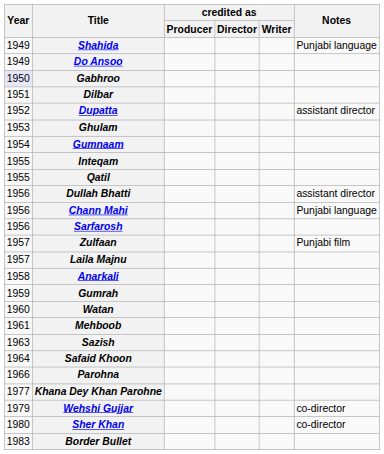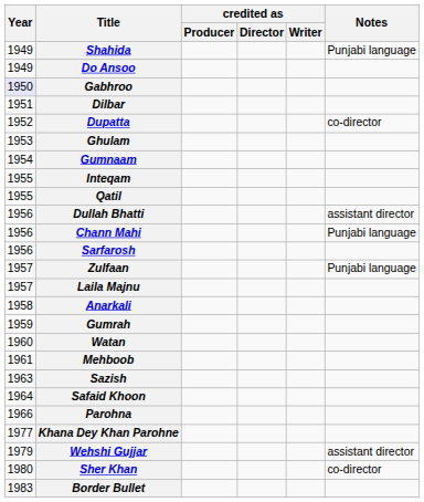 <table class="wikitable plainrowheaders">
 <tr>
 <th scope="col" rowspan="2">Year</th>
 <th scope="col" rowspan="2">Title</th>
 <th scope="col" colspan="3">credited as</th>
 <th scope="col" rowspan="2">Notes</th>
 </tr>
 <tr>
 <th>Producer</th>
 <th>Director</th>
 <th>Writer</th>
 </tr>
 <tr>
 <td>1949</td>
 <th scope="row"><em><a href='#'>Shahida</a></em></th>
 <td></td>
 <td></td>
 <td></td>
 <td>Punjabi language</td>
 </tr>
 <tr>
 <td>1949</td>
 <th scope="row"><em><a href='#'>Do Ansoo</a></em></th>
 <td></td>
 <td></td>
 <td></td>
 <td></td>
 </tr>
 <tr>
 <td style="background: lavender;">1950</td>
 <th scope="row"><em>Gabhroo</em></th>
 <td></td>
 <td></td>
 <td></td>
 <td></td>
 </tr>
 <tr>
 <td>1951</td>
 <th scope="row"><em>Dilbar</em></th>
 <td></td>
 <td></td>
 <td></td>
 <td></td>
 </tr>
 <tr>
 <td>1952</td>
 <th scope="row"><em><a href='#'>Dupatta</a></em></th>
 <td></td>
 <td></td>
 <td></td>
-<td>assistant director</td>
+<td>co-director</td>
 </tr>
 <tr>
 <td>1953</td>
 <th scope="row"><em>Ghulam</em></th>
 <td></td>
 <td></td>
 <td></td>
 <td></td>
 </tr>
 <tr>
 <td>1954</td>
 <th scope="row"><em><a href='#'>Gumnaam</a></em></th>
 <td></td>
 <td></td>
 <td></td>
 <td></td>
 </tr>
 <tr>
 <td>1955</td>
 <th scope="row"><em>Inteqam</em></th>
 <td></td>
 <td></td>
 <td></td>
 <td></td>
 </tr>
 <tr>
 <td>1955</td>
 <th scope="row"><em>Qatil</em></th>
 <td></td>
 <td></td>
 <td></td>
 <td></td>
 </tr>
 <tr>
 <td>1956</td>
 <th scope="row"><em>Dullah Bhatti</em></th>
 <td></td>
 <td></td>
 <td></td>
 <td>assistant director</td>
 </tr>
 <tr>
 <td>1956</td>
 <th scope="row"><em><a href='#'>Chann Mahi</a></em></th>
 <td></td>
 <td></td>
 <td></td>
 <td>Punjabi language</td>
 </tr>
 <tr>
 <td>1956</td>
 <th scope="row"><em><a href='#'>Sarfarosh</a></em></th>
 <td></td>
 <td></td>
 <td></td>
 <td></td>
 </tr>
 <tr>
 <td>1957</td>
 <th scope="row"><em>Zulfaan</em></th>
 <td></td>
 <td></td>
 <td></td>
-<td>Punjabi film</td>
+<td>Punjabi language</td>
 </tr>
 <tr>
 <td>1957</td>
 <th scope="row"><em>Laila Majnu</em></th>
 <td></td>
 <td></td>
 <td></td>
 <td></td>
 </tr>
 <tr>
 <td>1958</td>
 <th scope="row"><em><a href='#'>Anarkali</a></em></th>
 <td></td>
 <td></td>
 <td></td>
 <td></td>
 </tr>
 <tr>
 <td>1959</td>
 <th scope="row"><em>Gumrah</em></th>
 <td></td>
 <td></td>
 <td></td>
 <td></td>
 </tr>
 <tr>
 <td>1960</td>
 <th scope="row"><em>Watan</em></th>
 <td></td>
 <td></td>
 <td></td>
 <td></td>
 </tr>
 <tr>
 <td>1961</td>
 <th scope="row"><em>Mehboob</em></th>
 <td></td>
 <td></td>
 <td></td>
 <td></td>
 </tr>
 <tr>
 <td>1963</td>
 <th scope="row"><em>Sazish</em></th>
 <td></td>
 <td></td>
 <td></td>
 <td></td>
 </tr>
 <tr>
 <td>1964</td>
 <th scope="row"><em>Safaid Khoon</em></th>
 <td></td>
 <td></td>
 <td></td>
 <td></td>
 </tr>
 <tr>
 <td>1966</td>
 <th scope="row"><em>Parohna</em></th>
 <td></td>
 <td></td>
 <td></td>
 <td></td>
 </tr>
 <tr>
 <td>1977</td>
 <th scope="row"><em>Khana Dey Khan Parohne</em></th>
 <td></td>
 <td></td>
 <td></td>
 <td></td>
 </tr>
 <tr>
 <td>1979</td>
 <th scope="row"><em><a href='#'>Wehshi Gujjar</a></em></th>
 <td></td>
 <td></td>
 <td></td>
-<td>co-director</td>
+<td>assistant director</td>
 </tr>
 <tr>
 <td>1980</td>
 <th scope="row"><em><a href='#'>Sher Khan</a></em></th>
 <td></td>
 <td></td>
 <td></td>
 <td>co-director</td>
 </tr>
 <tr>
 <td>1983</td>
 <th scope="row"><em>Border Bullet</em></th>
 <td></td>
 <td></td>
 <td></td>
 <td></td>
 </tr>
 </table>
